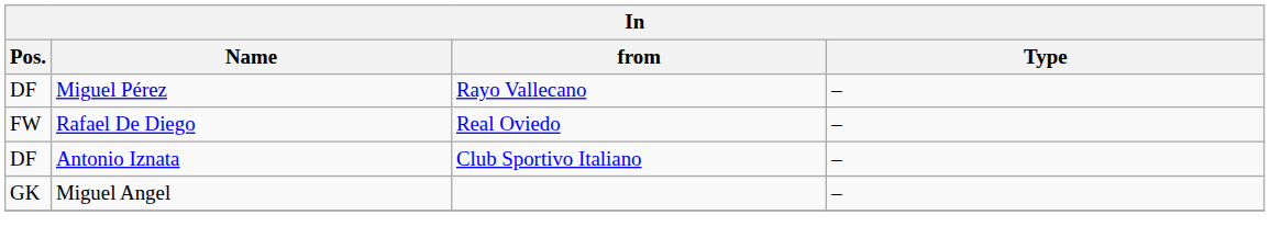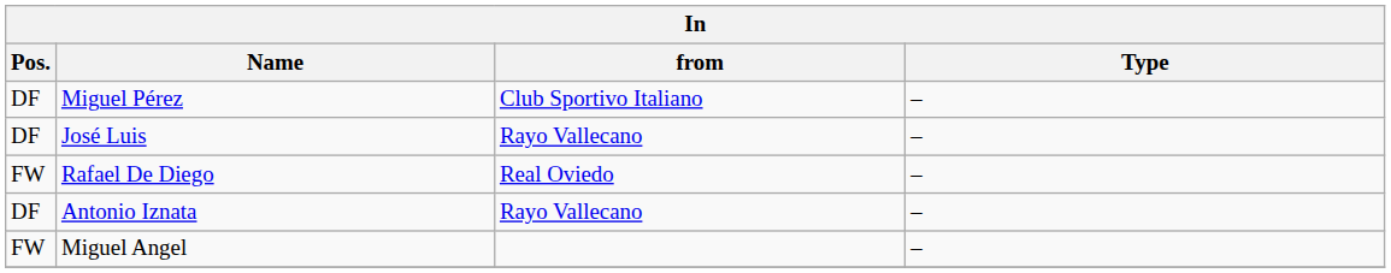 <table class="wikitable" style="font-size:90%;width:99%;">
 <tr>
 <th colspan="4">In</th>
 </tr>
 <tr>
 <th width=3%>Pos.</th>
 <th width=32%>Name</th>
 <th width=30%>from</th>
 <th width=35%>Type</th>
 </tr>
 <tr>
 <td>DF</td>
 <td><a href='#'>Miguel Pérez</a></td>
+<td><a href='#'>Club Sportivo Italiano</a></td>
+<td>–</td>
+</tr>
+<tr>
+<td>DF</td>
+<td><a href='#'>José Luis</a></td>
 <td><a href='#'>Rayo Vallecano</a></td>
 <td>–</td>
 </tr>
 <tr>
 <td>FW</td>
 <td><a href='#'>Rafael De Diego</a></td>
 <td><a href='#'>Real Oviedo</a></td>
 <td>–</td>
 </tr>
 <tr>
 <td>DF</td>
 <td><a href='#'>Antonio Iznata</a></td>
-<td><a href='#'>Club Sportivo Italiano</a></td>
+<td><a href='#'>Rayo Vallecano</a></td>
 <td>–</td>
 </tr>
 <tr>
-<td>GK</td>
+<td>FW</td>
 <td>Miguel Angel</td>
 <td></td>
 <td>–</td>
 </tr>
 <tr>
 </tr>
 </table>
